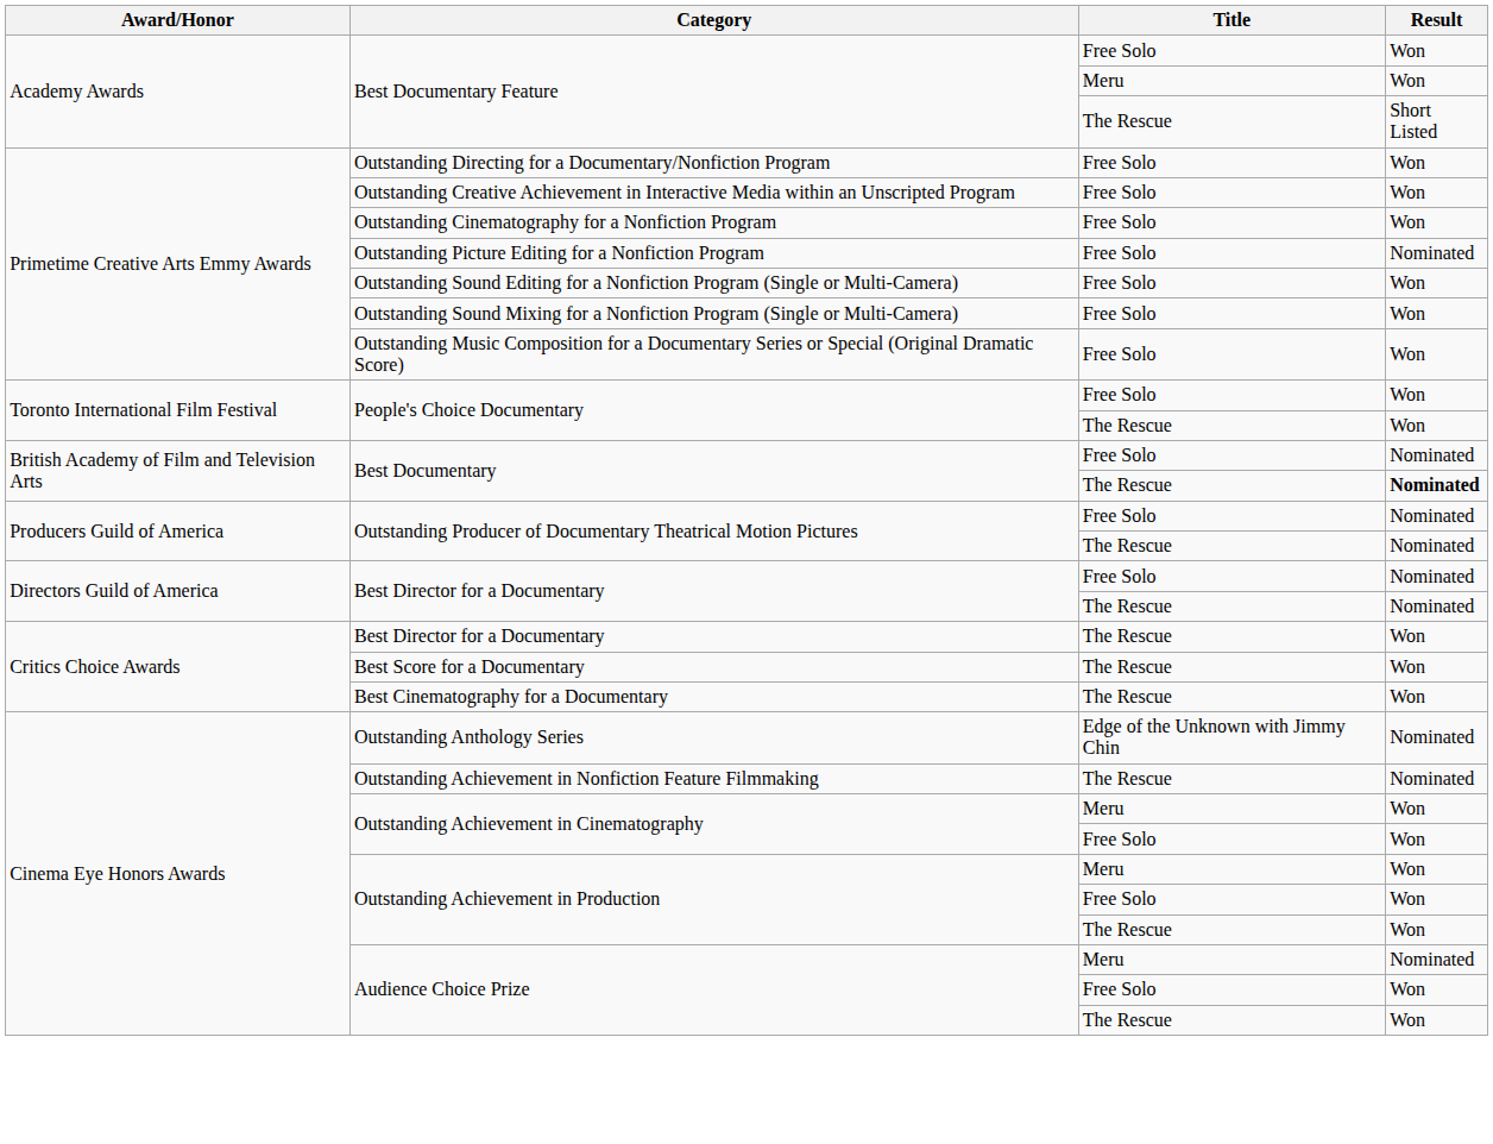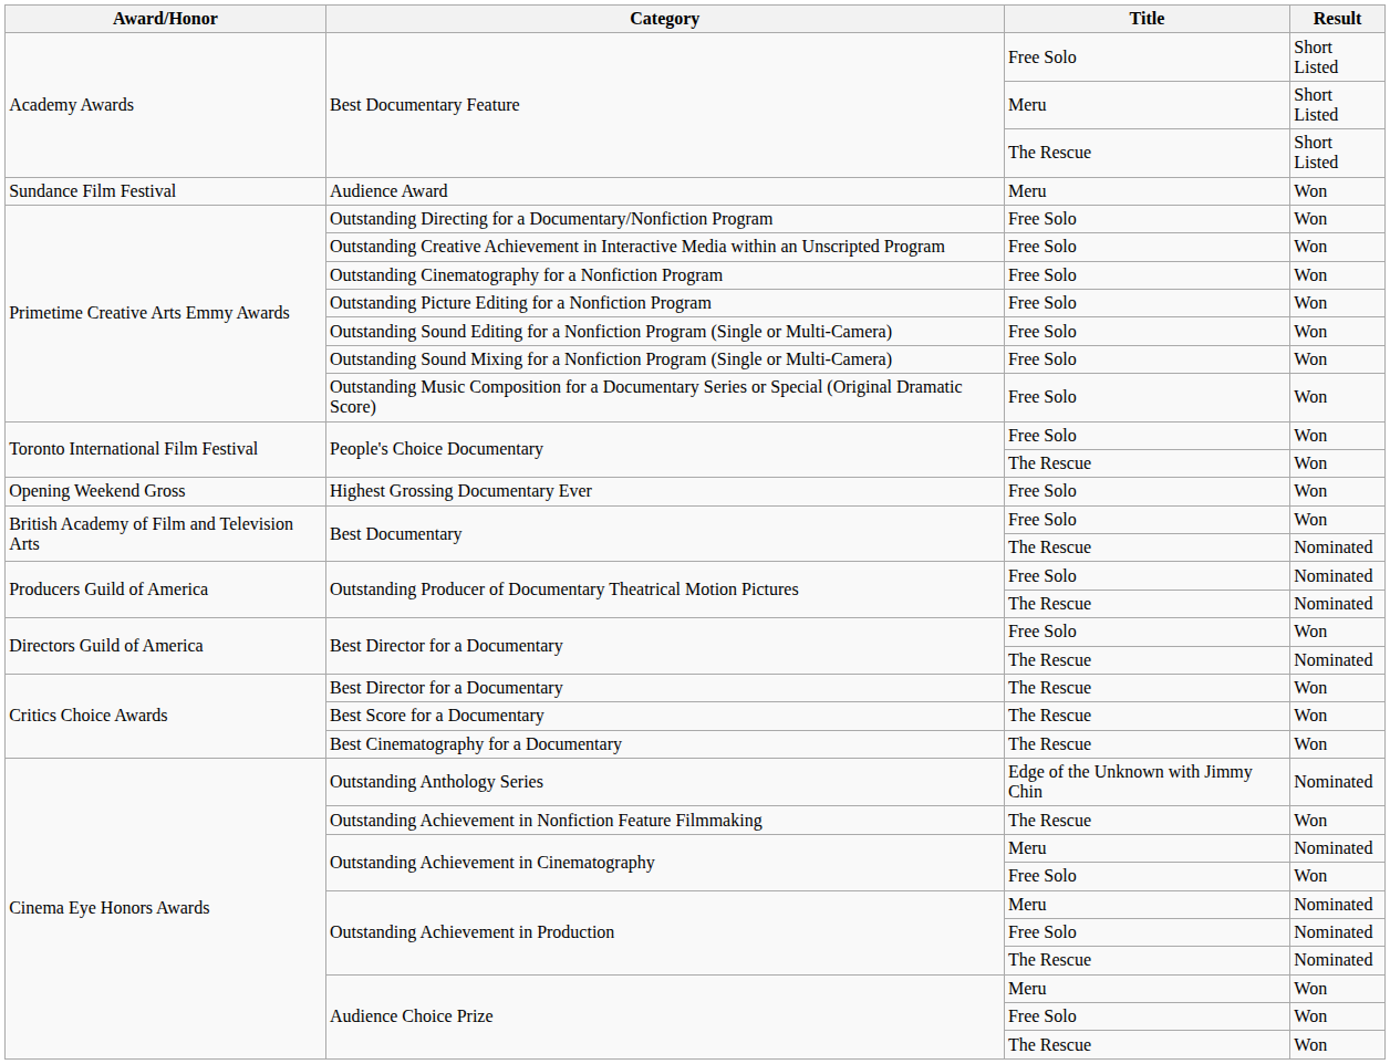 <table class="wikitable">
 <tr>
 <th>Award/Honor</th>
 <th>Category</th>
 <th>Title</th>
 <th>Result</th>
 </tr>
 <tr>
 <td rowspan="3">Academy Awards</td>
 <td rowspan="3">Best Documentary Feature</td>
 <td>Free Solo</td>
-<td>Won</td>
+<td>Short Listed</td>
 </tr>
 <tr>
 <td>Meru</td>
-<td>Won</td>
+<td>Short Listed</td>
 </tr>
 <tr>
 <td>The Rescue</td>
 <td>Short Listed</td>
+</tr>
+<tr>
+<td>Sundance Film Festival</td>
+<td>Audience Award</td>
+<td>Meru</td>
+<td>Won</td>
 </tr>
 <tr>
 <td rowspan="7">Primetime Creative Arts Emmy Awards</td>
 <td>Outstanding Directing for a Documentary/Nonfiction Program</td>
 <td>Free Solo</td>
 <td>Won</td>
 </tr>
 <tr>
 <td>Outstanding Creative Achievement in Interactive Media within an Unscripted Program</td>
 <td>Free Solo</td>
 <td>Won</td>
 </tr>
 <tr>
 <td>Outstanding Cinematography for a Nonfiction Program</td>
 <td>Free Solo</td>
 <td>Won</td>
 </tr>
 <tr>
 <td>Outstanding Picture Editing for a Nonfiction Program</td>
 <td>Free Solo</td>
-<td>Nominated</td>
+<td>Won</td>
 </tr>
 <tr>
 <td>Outstanding Sound Editing for a Nonfiction Program (Single or Multi-Camera)</td>
 <td>Free Solo</td>
 <td>Won</td>
 </tr>
 <tr>
 <td>Outstanding Sound Mixing for a Nonfiction Program (Single or Multi-Camera)</td>
 <td>Free Solo</td>
 <td>Won</td>
 </tr>
 <tr>
 <td>Outstanding Music Composition for a Documentary Series or Special (Original Dramatic Score)</td>
 <td>Free Solo</td>
 <td>Won</td>
 </tr>
 <tr>
 <td rowspan="2">Toronto International Film Festival</td>
 <td rowspan="2">People's Choice Documentary</td>
 <td>Free Solo</td>
 <td>Won</td>
 </tr>
 <tr>
 <td>The Rescue</td>
 <td>Won</td>
 </tr>
 <tr>
+<td>Opening Weekend Gross</td>
+<td>Highest Grossing Documentary Ever</td>
+<td>Free Solo</td>
+<td>Won</td>
+</tr>
+<tr>
 <td rowspan="2">British Academy of Film and Television Arts</td>
 <td rowspan="2">Best Documentary</td>
 <td>Free Solo</td>
-<td>Nominated</td>
+<td>Won</td>
 </tr>
 <tr>
 <td>The Rescue</td>
-<td><strong>Nominated</strong></td>
+<td>Nominated</td>
 </tr>
 <tr>
 <td rowspan="2">Producers Guild of America</td>
 <td rowspan="2">Outstanding Producer of Documentary Theatrical Motion Pictures</td>
 <td>Free Solo</td>
 <td>Nominated</td>
 </tr>
 <tr>
 <td>The Rescue</td>
 <td>Nominated</td>
 </tr>
 <tr>
 <td rowspan="2">Directors Guild of America</td>
 <td rowspan="2">Best Director for a Documentary</td>
 <td>Free Solo</td>
-<td>Nominated</td>
+<td>Won</td>
 </tr>
 <tr>
 <td>The Rescue</td>
 <td>Nominated</td>
 </tr>
 <tr>
 <td rowspan="3">Critics Choice Awards</td>
 <td>Best Director for a Documentary</td>
 <td>The Rescue</td>
 <td>Won</td>
 </tr>
 <tr>
 <td>Best Score for a Documentary</td>
 <td>The Rescue</td>
 <td>Won</td>
 </tr>
 <tr>
 <td>Best Cinematography for a Documentary</td>
 <td>The Rescue</td>
 <td>Won</td>
 </tr>
 <tr>
 <td rowspan="10">Cinema Eye Honors Awards</td>
 <td>Outstanding Anthology Series</td>
 <td>Edge of the Unknown with Jimmy Chin</td>
 <td>Nominated</td>
 </tr>
 <tr>
 <td>Outstanding Achievement in Nonfiction Feature Filmmaking</td>
 <td>The Rescue</td>
-<td>Nominated</td>
+<td>Won</td>
 </tr>
 <tr>
 <td rowspan="2">Outstanding Achievement in Cinematography</td>
 <td>Meru</td>
-<td>Won</td>
+<td>Nominated</td>
 </tr>
 <tr>
 <td>Free Solo</td>
 <td>Won</td>
 </tr>
 <tr>
 <td rowspan="3">Outstanding Achievement in Production</td>
+<td>Meru</td>
+<td>Nominated</td>
+</tr>
+<tr>
+<td>Free Solo</td>
+<td>Nominated</td>
+</tr>
+<tr>
+<td>The Rescue</td>
+<td>Nominated</td>
+</tr>
+<tr>
+<td rowspan="3">Audience Choice Prize</td>
 <td>Meru</td>
 <td>Won</td>
 </tr>
 <tr>
 <td>Free Solo</td>
 <td>Won</td>
 </tr>
 <tr>
 <td>The Rescue</td>
 <td>Won</td>
 </tr>
-<tr>
-<td rowspan="3">Audience Choice Prize</td>
-<td>Meru</td>
-<td>Nominated</td>
-</tr>
-<tr>
-<td>Free Solo</td>
-<td>Won</td>
-</tr>
-<tr>
-<td>The Rescue</td>
-<td>Won</td>
-</tr>
 </table>
